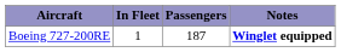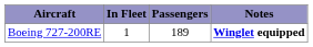 <table class="toccolours" border="1" cellpadding="3" style="border-collapse:collapse;margin:1em auto;">
 <tr bgcolor=#9592C6>
 <th>Aircraft</th>
 <th>In Fleet</th>
 <th>Passengers</th>
 <th>Notes</th>
 </tr>
 <tr>
 <td><a href='#'>Boeing 727-200RE</a></td>
 <td align=center>1</td>
-<td align=center>187</td>
+<td align=center>189</td>
 <td><strong><a href='#'>Winglet</a> equipped</strong></td>
 </tr>
 </table>
